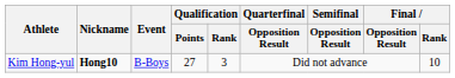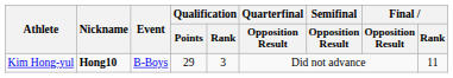 <table class="wikitable" style="font-size:90%">
 <tr>
 <th rowspan=2>Athlete</th>
 <th rowspan=2>Nickname</th>
 <th rowspan=2>Event</th>
 <th colspan=2>Qualification</th>
 <th>Quarterfinal</th>
 <th>Semifinal</th>
 <th colspan=2>Final / </th>
 </tr>
 <tr style="font-size: 95%">
 <th>Points</th>
 <th>Rank</th>
 <th>Opposition<br>Result</th>
 <th>Opposition<br>Result</th>
 <th>Opposition<br>Result</th>
 <th>Rank</th>
 </tr>
 <tr align=center>
 <td align=left><a href='#'>Kim Hong-yul</a></td>
 <td align=left><strong>Hong10</strong></td>
 <td align=left><a href='#'>B-Boys</a></td>
-<td>27</td>
+<td>29</td>
 <td>3</td>
 <td colspan=3>Did not advance</td>
-<td>10</td>
+<td>11</td>
 </tr>
 </table>
